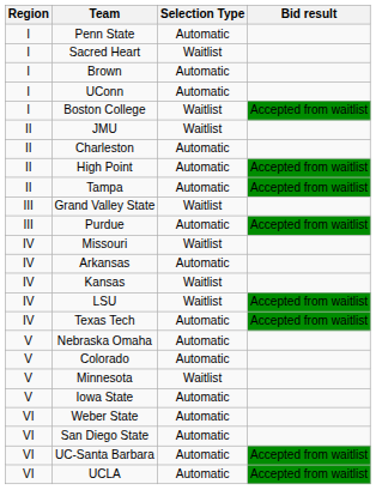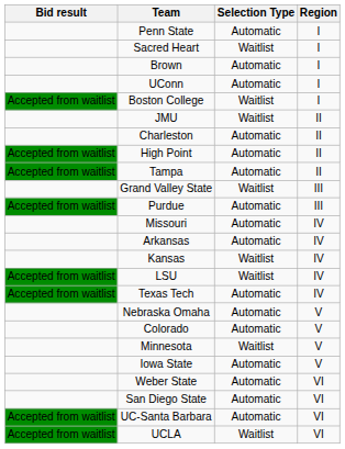 <table class="wikitable sortable" style="text-align:center">
 <tr>
-<th>Region</th>
+<th>Bid result</th>
 <th>Team</th>
 <th>Selection Type</th>
-<th>Bid result</th>
+<th>Region</th>
 </tr>
 <tr>
-<td>I</td>
+<td></td>
 <td>Penn State</td>
 <td>Automatic</td>
-<td></td>
+<td>I</td>
 </tr>
 <tr>
-<td>I</td>
+<td></td>
 <td>Sacred Heart</td>
 <td>Waitlist</td>
-<td></td>
+<td>I</td>
 </tr>
 <tr>
-<td>I</td>
+<td></td>
 <td>Brown</td>
 <td>Automatic</td>
-<td></td>
+<td>I</td>
 </tr>
 <tr>
-<td>I</td>
+<td></td>
 <td>UConn</td>
 <td>Automatic</td>
-<td></td>
+<td>I</td>
 </tr>
 <tr>
-<td>I</td>
+<td bgcolor=008c00>Accepted from waitlist</td>
 <td>Boston College</td>
 <td>Waitlist</td>
-<td bgcolor=008c00>Accepted from waitlist</td>
+<td>I</td>
 </tr>
 <tr>
-<td>II</td>
+<td></td>
 <td>JMU</td>
 <td>Waitlist</td>
-<td></td>
+<td>II</td>
 </tr>
 <tr>
-<td>II</td>
+<td></td>
 <td>Charleston</td>
 <td>Automatic</td>
-<td></td>
+<td>II</td>
 </tr>
 <tr>
-<td>II</td>
+<td bgcolor=008c00>Accepted from waitlist</td>
 <td>High Point</td>
 <td>Automatic</td>
-<td bgcolor=008c00>Accepted from waitlist</td>
+<td>II</td>
 </tr>
 <tr>
-<td>II</td>
+<td bgcolor=008c00>Accepted from waitlist</td>
 <td>Tampa</td>
 <td>Automatic</td>
-<td bgcolor=008c00>Accepted from waitlist</td>
+<td>II</td>
 </tr>
 <tr>
-<td>III</td>
+<td></td>
 <td>Grand Valley State</td>
 <td>Waitlist</td>
-<td></td>
+<td>III</td>
 </tr>
 <tr>
-<td>III</td>
+<td bgcolor=008c00>Accepted from waitlist</td>
 <td>Purdue</td>
 <td>Automatic</td>
-<td bgcolor=008c00>Accepted from waitlist</td>
+<td>III</td>
 </tr>
 <tr>
+<td></td>
+<td>Missouri</td>
+<td>Automatic</td>
 <td>IV</td>
-<td>Missouri</td>
-<td>Waitlist</td>
-<td></td>
 </tr>
 <tr>
-<td>IV</td>
+<td></td>
 <td>Arkansas</td>
 <td>Automatic</td>
-<td></td>
+<td>IV</td>
 </tr>
 <tr>
-<td>IV</td>
+<td></td>
 <td>Kansas</td>
 <td>Waitlist</td>
-<td></td>
+<td>IV</td>
 </tr>
 <tr>
-<td>IV</td>
+<td bgcolor=008c00>Accepted from waitlist</td>
 <td>LSU</td>
 <td>Waitlist</td>
-<td bgcolor=008c00>Accepted from waitlist</td>
+<td>IV</td>
 </tr>
 <tr>
-<td>IV</td>
+<td bgcolor=008c00>Accepted from waitlist</td>
 <td>Texas Tech</td>
 <td>Automatic</td>
-<td bgcolor=008c00>Accepted from waitlist</td>
+<td>IV</td>
 </tr>
 <tr>
-<td>V</td>
+<td></td>
 <td>Nebraska Omaha</td>
 <td>Automatic</td>
-<td></td>
+<td>V</td>
 </tr>
 <tr>
-<td>V</td>
+<td></td>
 <td>Colorado</td>
 <td>Automatic</td>
-<td></td>
+<td>V</td>
 </tr>
 <tr>
-<td>V</td>
+<td></td>
 <td>Minnesota</td>
 <td>Waitlist</td>
-<td></td>
+<td>V</td>
 </tr>
 <tr>
-<td>V</td>
+<td></td>
 <td>Iowa State</td>
 <td>Automatic</td>
-<td></td>
+<td>V</td>
 </tr>
 <tr>
-<td>VI</td>
+<td></td>
 <td>Weber State</td>
 <td>Automatic</td>
-<td></td>
+<td>VI</td>
 </tr>
 <tr>
-<td>VI</td>
+<td></td>
 <td>San Diego State</td>
 <td>Automatic</td>
-<td></td>
+<td>VI</td>
 </tr>
 <tr>
-<td>VI</td>
+<td bgcolor=008c00>Accepted from waitlist</td>
 <td>UC-Santa Barbara</td>
 <td>Automatic</td>
-<td bgcolor=008c00>Accepted from waitlist</td>
+<td>VI</td>
 </tr>
 <tr>
+<td bgcolor=008c00>Accepted from waitlist</td>
+<td>UCLA</td>
+<td>Waitlist</td>
 <td>VI</td>
-<td>UCLA</td>
-<td>Automatic</td>
-<td bgcolor=008c00>Accepted from waitlist</td>
 </tr>
 </table>
